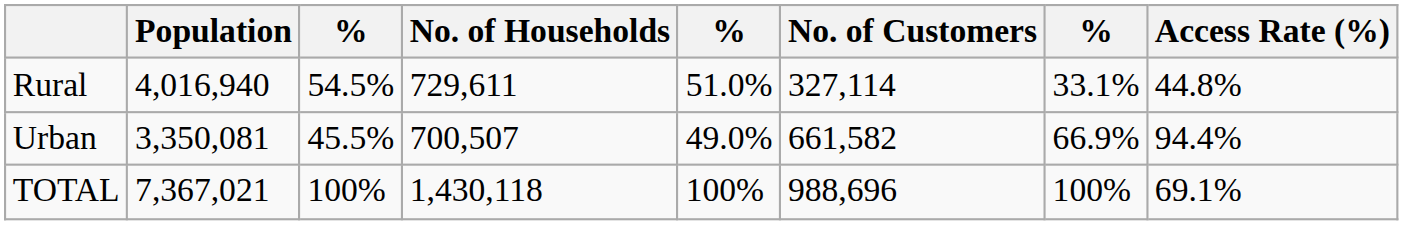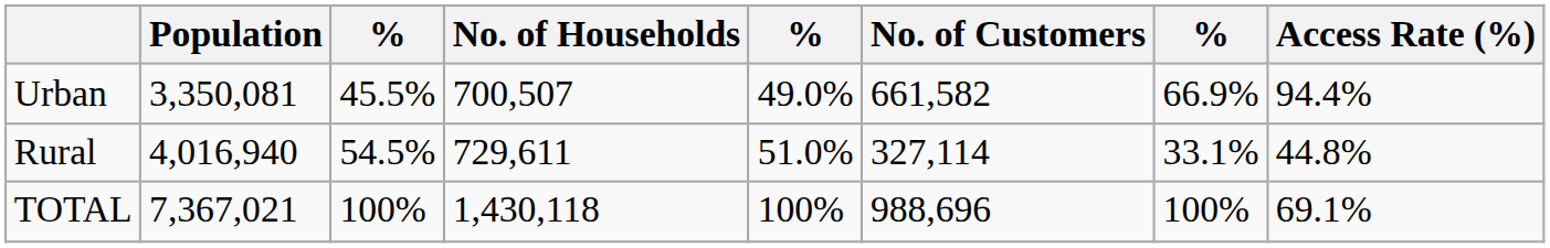 <table class="wikitable">
 <tr>
 <th></th>
 <th>Population</th>
 <th>%</th>
 <th>No. of Households</th>
 <th>%</th>
 <th>No. of Customers</th>
 <th>%</th>
 <th>Access Rate (%)</th>
 </tr>
 <tr>
+<td>Urban</td>
+<td>3,350,081</td>
+<td>45.5%</td>
+<td>700,507</td>
+<td>49.0%</td>
+<td>661,582</td>
+<td>66.9%</td>
+<td>94.4%</td>
+</tr>
+<tr>
 <td>Rural</td>
 <td>4,016,940</td>
 <td>54.5%</td>
 <td>729,611</td>
 <td>51.0%</td>
 <td>327,114</td>
 <td>33.1%</td>
 <td>44.8%</td>
-</tr>
-<tr>
-<td>Urban</td>
-<td>3,350,081</td>
-<td>45.5%</td>
-<td>700,507</td>
-<td>49.0%</td>
-<td>661,582</td>
-<td>66.9%</td>
-<td>94.4%</td>
 </tr>
 <tr>
 <td>TOTAL</td>
 <td>7,367,021</td>
 <td>100%</td>
 <td>1,430,118</td>
 <td>100%</td>
 <td>988,696</td>
 <td>100%</td>
 <td>69.1%</td>
 </tr>
 </table>
